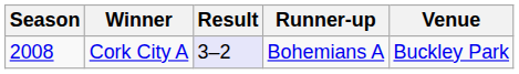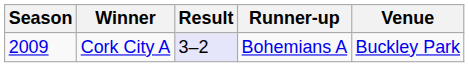 <table class="wikitable">
 <tr>
 <th>Season</th>
 <th>Winner</th>
 <th>Result</th>
 <th>Runner-up</th>
 <th>Venue</th>
 </tr>
 <tr>
-<td><a href='#'>2008</a></td>
+<td><a href='#'>2009</a></td>
 <td><a href='#'>Cork City A</a></td>
 <td style="background: lavender;">3–2</td>
 <td><a href='#'>Bohemians A</a></td>
 <td><a href='#'>Buckley Park</a></td>
 </tr>
 </table>
